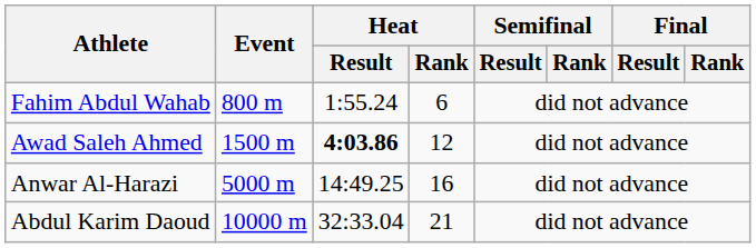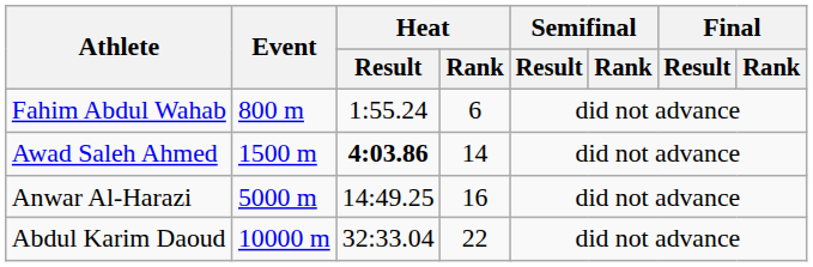 <table class=wikitable style="font-size:90%">
 <tr>
 <th rowspan="2">Athlete</th>
 <th rowspan="2">Event</th>
 <th colspan="2">Heat</th>
 <th colspan="2">Semifinal</th>
 <th colspan="2">Final</th>
 </tr>
 <tr style="font-size:95%">
 <th>Result</th>
 <th>Rank</th>
 <th>Result</th>
 <th>Rank</th>
 <th>Result</th>
 <th>Rank</th>
 </tr>
 <tr align=center>
 <td align=left><a href='#'>Fahim Abdul Wahab</a></td>
 <td align=left><a href='#'>800 m</a></td>
 <td>1:55.24</td>
 <td>6</td>
 <td colspan=4>did not advance</td>
 </tr>
 <tr align=center>
 <td align=left><a href='#'>Awad Saleh Ahmed</a></td>
 <td align=left><a href='#'>1500 m</a></td>
 <td><strong>4:03.86</strong></td>
-<td>12</td>
+<td>14</td>
 <td colspan=4>did not advance</td>
 </tr>
 <tr align=center>
 <td align=left>Anwar Al-Harazi</td>
 <td align=left><a href='#'>5000 m</a></td>
 <td>14:49.25</td>
 <td>16</td>
 <td colspan=4>did not advance</td>
 </tr>
 <tr align=center>
 <td align=left>Abdul Karim Daoud</td>
 <td align=left><a href='#'>10000 m</a></td>
 <td>32:33.04</td>
-<td>21</td>
+<td>22</td>
 <td colspan=4>did not advance</td>
 </tr>
 </table>
